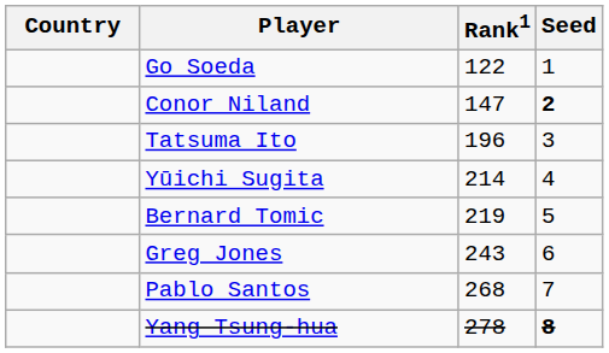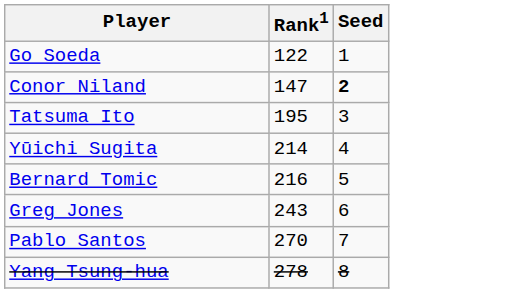 <table class="sortable wikitable">
 <tr>
-<th width="70">Country</th>
 <th width="175">Player</th>
 <th>Rank<sup>1</sup></th>
 <th>Seed</th>
 </tr>
 <tr>
-<td></td>
 <td><a href='#'>Go Soeda</a></td>
 <td>122</td>
 <td>1</td>
 </tr>
 <tr>
-<td></td>
 <td><a href='#'>Conor Niland</a></td>
 <td>147</td>
 <td><strong>2</strong></td>
 </tr>
 <tr>
-<td></td>
 <td><a href='#'>Tatsuma Ito</a></td>
-<td>196</td>
+<td>195</td>
 <td>3</td>
 </tr>
 <tr>
-<td></td>
 <td><a href='#'>Yūichi Sugita</a></td>
 <td>214</td>
 <td>4</td>
 </tr>
 <tr>
-<td></td>
 <td><a href='#'>Bernard Tomic</a></td>
-<td>219</td>
+<td>216</td>
 <td>5</td>
 </tr>
 <tr>
-<td></td>
 <td><a href='#'>Greg Jones</a></td>
 <td>243</td>
 <td>6</td>
 </tr>
 <tr>
-<td></td>
 <td><a href='#'>Pablo Santos</a></td>
-<td>268</td>
+<td>270</td>
 <td>7</td>
 </tr>
 <tr>
-<td></td>
 <td><s><a href='#'>Yang Tsung-hua</a></s></td>
 <td><s>278</s></td>
-<td><strong><s>8</s></strong></td>
+<td><s>8</s></td>
 </tr>
 </table>
